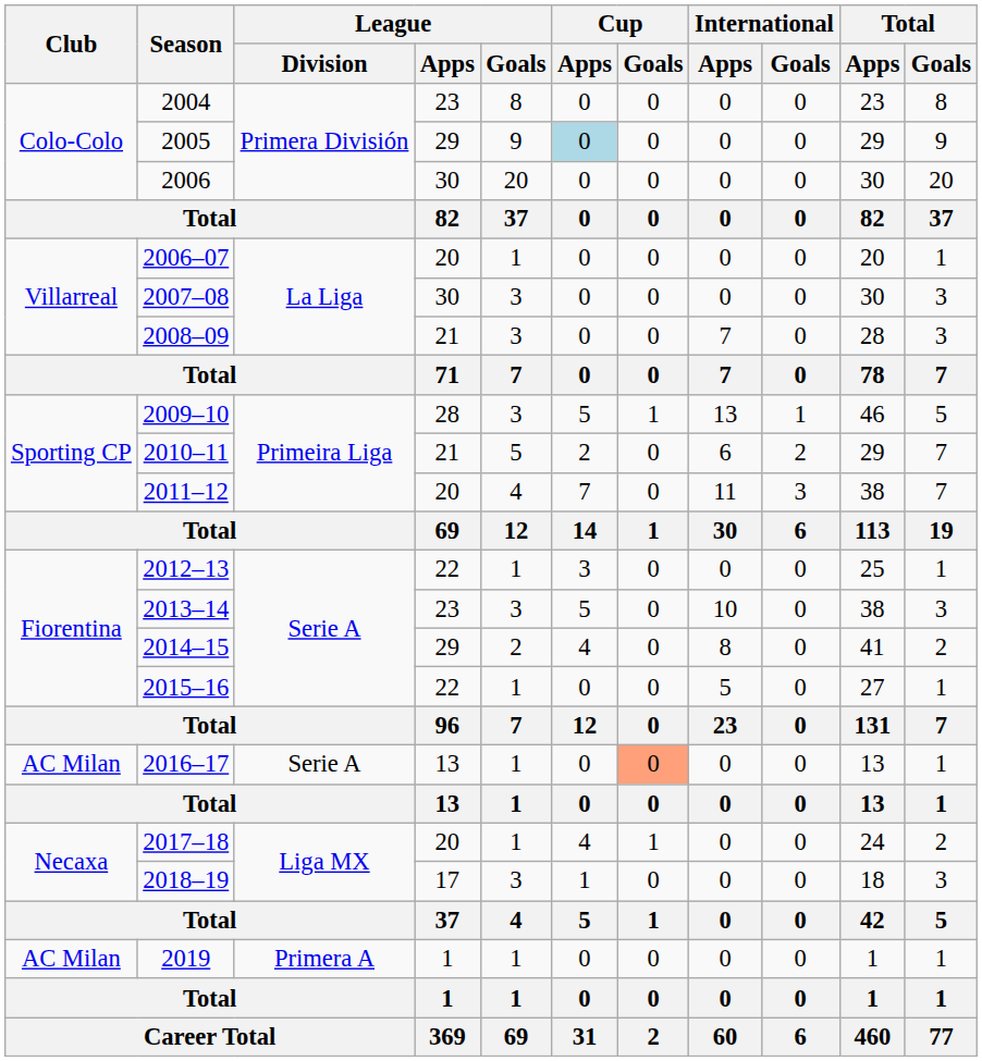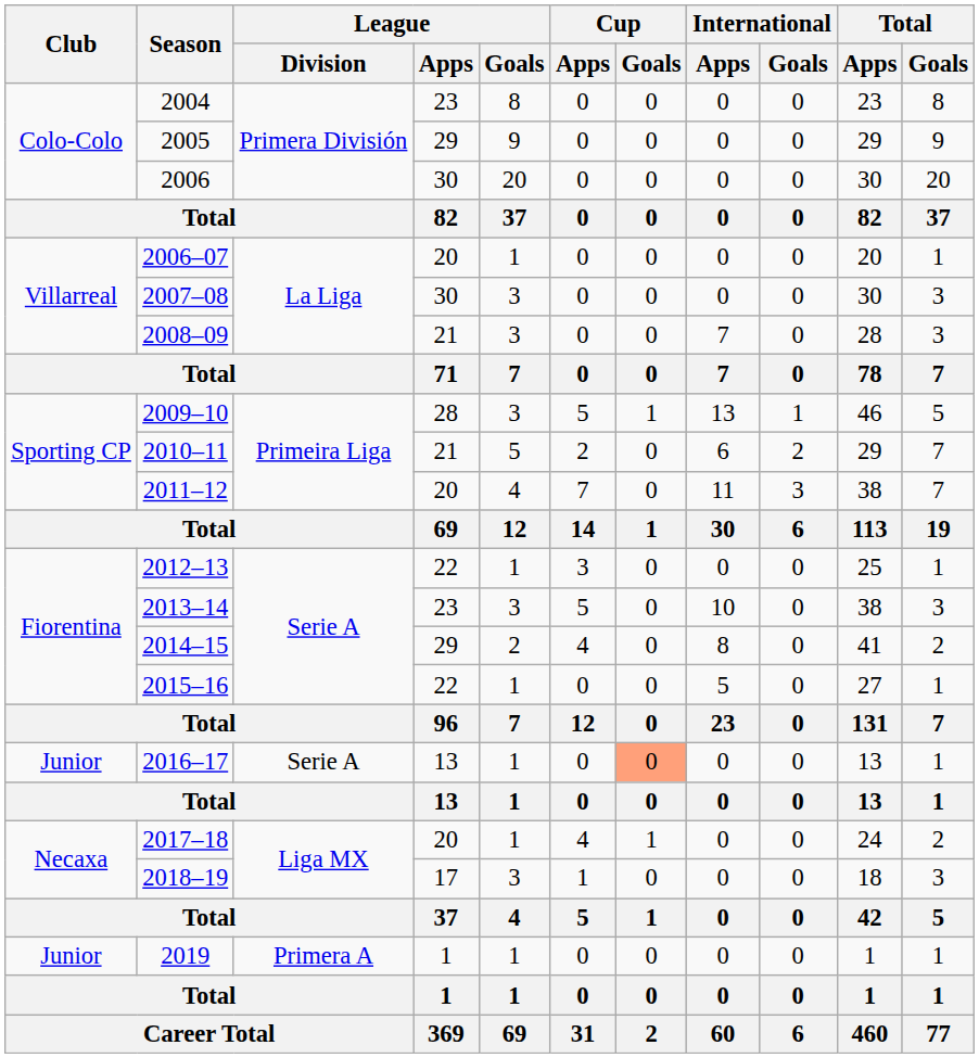 <table class="wikitable" style="text-align: center;">
 <tr>
 <th rowspan="2">Club</th>
 <th rowspan="2">Season</th>
 <th colspan="3">League</th>
 <th colspan="2">Cup</th>
 <th colspan="2">International</th>
 <th colspan="2">Total</th>
 </tr>
 <tr>
 <th>Division</th>
 <th>Apps</th>
 <th>Goals</th>
 <th>Apps</th>
 <th>Goals</th>
 <th>Apps</th>
 <th>Goals</th>
 <th>Apps</th>
 <th>Goals</th>
 </tr>
 <tr>
 <td rowspan="3"><a href='#'>Colo-Colo</a></td>
 <td>2004</td>
 <td rowspan="3"><a href='#'>Primera División</a></td>
 <td>23</td>
 <td>8</td>
 <td>0</td>
 <td>0</td>
 <td>0</td>
 <td>0</td>
 <td>23</td>
 <td>8</td>
 </tr>
 <tr>
 <td>2005</td>
 <td>29</td>
 <td>9</td>
-<td style="background: lightblue;">0</td>
+<td>0</td>
 <td>0</td>
 <td>0</td>
 <td>0</td>
 <td>29</td>
 <td>9</td>
 </tr>
 <tr>
 <td>2006</td>
 <td>30</td>
 <td>20</td>
 <td>0</td>
 <td>0</td>
 <td>0</td>
 <td>0</td>
 <td>30</td>
 <td>20</td>
 </tr>
 <tr>
 <th colspan="3">Total</th>
 <th>82</th>
 <th>37</th>
 <th>0</th>
 <th>0</th>
 <th>0</th>
 <th>0</th>
 <th>82</th>
 <th>37</th>
 </tr>
 <tr>
 <td rowspan="3" valign="center"><a href='#'>Villarreal</a></td>
 <td><a href='#'>2006–07</a></td>
 <td rowspan="3"><a href='#'>La Liga</a></td>
 <td>20</td>
 <td>1</td>
 <td>0</td>
 <td>0</td>
 <td>0</td>
 <td>0</td>
 <td>20</td>
 <td>1</td>
 </tr>
 <tr>
 <td><a href='#'>2007–08</a></td>
 <td>30</td>
 <td>3</td>
 <td>0</td>
 <td>0</td>
 <td>0</td>
 <td>0</td>
 <td>30</td>
 <td>3</td>
 </tr>
 <tr>
 <td><a href='#'>2008–09</a></td>
 <td>21</td>
 <td>3</td>
 <td>0</td>
 <td>0</td>
 <td>7</td>
 <td>0</td>
 <td>28</td>
 <td>3</td>
 </tr>
 <tr>
 <th colspan="3"><strong>Total</strong></th>
 <th>71</th>
 <th>7</th>
 <th>0</th>
 <th>0</th>
 <th>7</th>
 <th>0</th>
 <th>78</th>
 <th>7</th>
 </tr>
 <tr>
 <td rowspan="3" valign="center"><a href='#'>Sporting CP</a></td>
 <td><a href='#'>2009–10</a></td>
 <td rowspan="3"><a href='#'>Primeira Liga</a></td>
 <td>28</td>
 <td>3</td>
 <td>5</td>
 <td>1</td>
 <td>13</td>
 <td>1</td>
 <td>46</td>
 <td>5</td>
 </tr>
 <tr>
 <td><a href='#'>2010–11</a></td>
 <td>21</td>
 <td>5</td>
 <td>2</td>
 <td>0</td>
 <td>6</td>
 <td>2</td>
 <td>29</td>
 <td>7</td>
 </tr>
 <tr>
 <td><a href='#'>2011–12</a></td>
 <td>20</td>
 <td>4</td>
 <td>7</td>
 <td>0</td>
 <td>11</td>
 <td>3</td>
 <td>38</td>
 <td>7</td>
 </tr>
 <tr>
 <th colspan="3"><strong>Total</strong></th>
 <th>69</th>
 <th>12</th>
 <th>14</th>
 <th>1</th>
 <th>30</th>
 <th>6</th>
 <th>113</th>
 <th>19</th>
 </tr>
 <tr>
 <td rowspan="4" valign="center"><a href='#'>Fiorentina</a></td>
 <td><a href='#'>2012–13</a></td>
 <td rowspan="4"><a href='#'>Serie A</a></td>
 <td>22</td>
 <td>1</td>
 <td>3</td>
 <td>0</td>
 <td>0</td>
 <td>0</td>
 <td>25</td>
 <td>1</td>
 </tr>
 <tr>
 <td><a href='#'>2013–14</a></td>
 <td>23</td>
 <td>3</td>
 <td>5</td>
 <td>0</td>
 <td>10</td>
 <td>0</td>
 <td>38</td>
 <td>3</td>
 </tr>
 <tr>
 <td><a href='#'>2014–15</a></td>
 <td>29</td>
 <td>2</td>
 <td>4</td>
 <td>0</td>
 <td>8</td>
 <td>0</td>
 <td>41</td>
 <td>2</td>
 </tr>
 <tr>
 <td><a href='#'>2015–16</a></td>
 <td>22</td>
 <td>1</td>
 <td>0</td>
 <td>0</td>
 <td>5</td>
 <td>0</td>
 <td>27</td>
 <td>1</td>
 </tr>
 <tr>
 <th colspan="3"><strong>Total</strong></th>
 <th>96</th>
 <th>7</th>
 <th>12</th>
 <th>0</th>
 <th>23</th>
 <th>0</th>
 <th>131</th>
 <th>7</th>
 </tr>
 <tr>
-<td><a href='#'>AC Milan</a></td>
+<td><a href='#'>Junior</a></td>
 <td><a href='#'>2016–17</a></td>
 <td>Serie A</td>
 <td>13</td>
 <td>1</td>
 <td>0</td>
 <td style="background: lightsalmon;">0</td>
 <td>0</td>
 <td>0</td>
 <td>13</td>
 <td>1</td>
 </tr>
 <tr>
 <th colspan="3">Total</th>
 <th>13</th>
 <th>1</th>
 <th>0</th>
 <th>0</th>
 <th>0</th>
 <th>0</th>
 <th>13</th>
 <th>1</th>
 </tr>
 <tr>
 <td rowspan="2"><a href='#'>Necaxa</a></td>
 <td><a href='#'>2017–18</a></td>
 <td rowspan="2"><a href='#'>Liga MX</a></td>
 <td>20</td>
 <td>1</td>
 <td>4</td>
 <td>1</td>
 <td>0</td>
 <td>0</td>
 <td>24</td>
 <td>2</td>
 </tr>
 <tr>
 <td><a href='#'>2018–19</a></td>
 <td>17</td>
 <td>3</td>
 <td>1</td>
 <td>0</td>
 <td>0</td>
 <td>0</td>
 <td>18</td>
 <td>3</td>
 </tr>
 <tr>
 <th colspan="3">Total</th>
 <th>37</th>
 <th>4</th>
 <th>5</th>
 <th>1</th>
 <th>0</th>
 <th>0</th>
 <th>42</th>
 <th>5</th>
 </tr>
 <tr>
-<td><a href='#'>AC Milan</a></td>
+<td><a href='#'>Junior</a></td>
 <td><a href='#'>2019</a></td>
 <td><a href='#'>Primera A</a></td>
 <td>1</td>
 <td>1</td>
 <td>0</td>
 <td>0</td>
 <td>0</td>
 <td>0</td>
 <td>1</td>
 <td>1</td>
 </tr>
 <tr>
 <th colspan="3">Total</th>
 <th>1</th>
 <th>1</th>
 <th>0</th>
 <th>0</th>
 <th>0</th>
 <th>0</th>
 <th>1</th>
 <th>1</th>
 </tr>
 <tr>
 <th colspan="3"><strong>Career Total</strong></th>
 <th>369</th>
 <th>69</th>
 <th>31</th>
 <th>2</th>
 <th>60</th>
 <th>6</th>
 <th>460</th>
 <th>77</th>
 </tr>
 </table>
